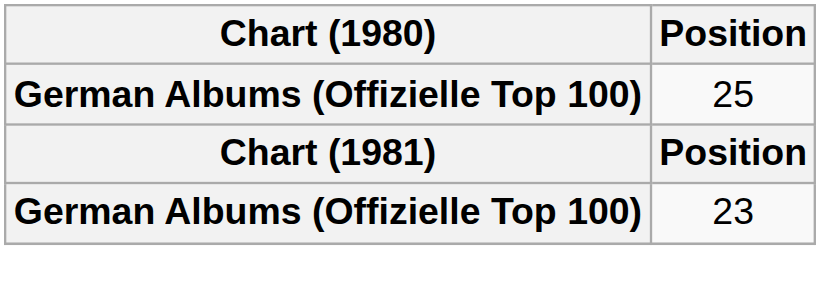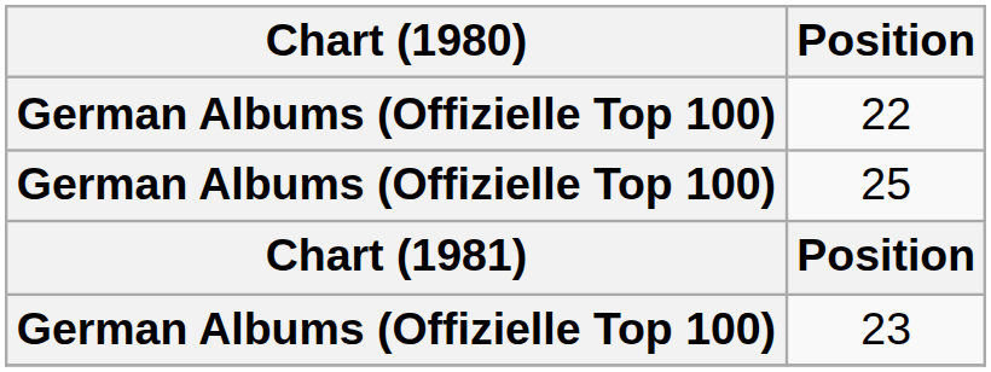 <table class="wikitable plainrowheaders" style="text-align:center">
 <tr>
 <th scope="col">Chart (1980)</th>
 <th scope="col">Position</th>
+</tr>
+<tr>
+<th scope="row">German Albums (Offizielle Top 100)</th>
+<td>22</td>
 </tr>
 <tr>
 <th scope="row">German Albums (Offizielle Top 100)</th>
 <td>25</td>
 </tr>
 <tr>
 <th scope="col">Chart (1981)</th>
 <th scope="col">Position</th>
 </tr>
 <tr>
 <th scope="row">German Albums (Offizielle Top 100)</th>
 <td>23</td>
 </tr>
 <tr>
 </tr>
 </table>
